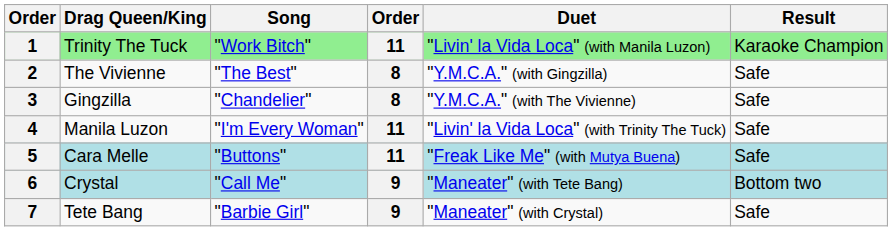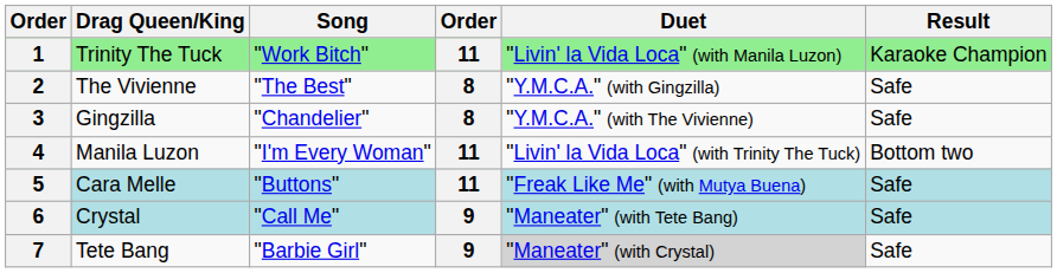 <table class="wikitable sortable collapsed">
 <tr style="text-align:Center; background:#cc;">
 <th>Order</th>
 <th>Drag Queen/King</th>
 <th>Song</th>
 <th>Order</th>
 <th>Duet</th>
 <th>Result</th>
 </tr>
 <tr style="background:lightgreen;">
 <th>1</th>
 <td>Trinity The Tuck</td>
 <td>"<a href='#'>Work Bitch</a>"</td>
 <th>11</th>
 <td>"<a href='#'>Livin' la Vida Loca</a>" <small>(with Manila Luzon)</small></td>
 <td>Karaoke Champion</td>
 </tr>
 <tr>
 <th>2</th>
 <td>The Vivienne</td>
 <td>"<a href='#'>The Best</a>"</td>
 <th>8</th>
 <td>"<a href='#'>Y.M.C.A.</a>" <small>(with Gingzilla)</small></td>
 <td>Safe</td>
 </tr>
 <tr>
 <th>3</th>
 <td>Gingzilla</td>
 <td>"<a href='#'>Chandelier</a>"</td>
 <th>8</th>
 <td>"<a href='#'>Y.M.C.A.</a>" <small>(with The Vivienne)</small></td>
 <td>Safe</td>
 </tr>
 <tr>
 <th>4</th>
 <td>Manila Luzon</td>
 <td>"<a href='#'>I'm Every Woman</a>"</td>
 <th>11</th>
 <td>"<a href='#'>Livin' la Vida Loca</a>" <small>(with Trinity The Tuck)</small></td>
-<td>Safe</td>
+<td>Bottom two</td>
 </tr>
 <tr style="background:#b0e0e6;">
 <th>5</th>
 <td>Cara Melle</td>
 <td>"<a href='#'>Buttons</a>"</td>
 <th>11</th>
 <td>"<a href='#'>Freak Like Me</a>" <small>(with <a href='#'>Mutya Buena</a>)</small></td>
 <td>Safe</td>
 </tr>
 <tr style="background:#b0e0e6;">
 <th>6</th>
 <td>Crystal</td>
 <td>"<a href='#'>Call Me</a>"</td>
 <th>9</th>
 <td>"<a href='#'>Maneater</a>" <small>(with Tete Bang)</small></td>
-<td>Bottom two</td>
+<td>Safe</td>
 </tr>
 <tr>
 <th>7</th>
 <td>Tete Bang</td>
 <td>"<a href='#'>Barbie Girl</a>"</td>
 <th>9</th>
-<td>"<a href='#'>Maneater</a>" <small>(with Crystal)</small></td>
+<td style="background: lightgrey;">"<a href='#'>Maneater</a>" <small>(with Crystal)</small></td>
 <td>Safe</td>
 </tr>
 </table>
